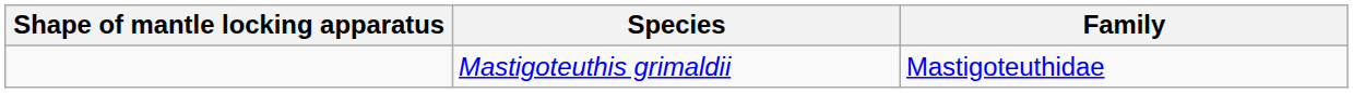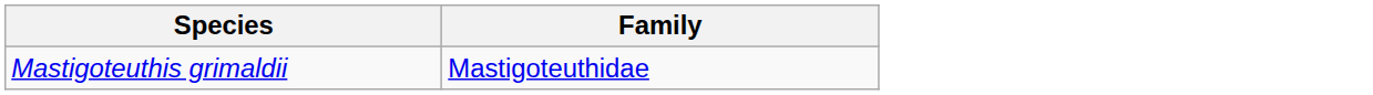 <table class="wikitable">
 <tr>
-<th width=33%>Shape of mantle locking apparatus</th>
 <th width=33%>Species</th>
 <th width=33%>Family</th>
 </tr>
 <tr>
-<td></td>
 <td><em><a href='#'>Mastigoteuthis grimaldii</a></em></td>
 <td><a href='#'>Mastigoteuthidae</a></td>
 </tr>
 </table>
